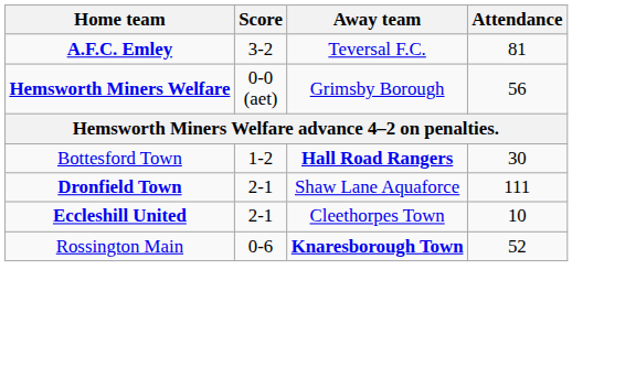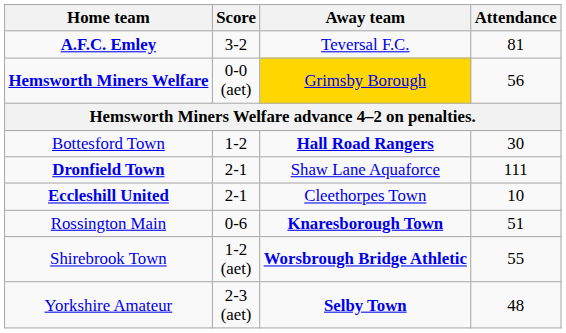 <table class="wikitable" style="text-align: center">
 <tr>
 <th>Home team</th>
 <th>Score</th>
 <th>Away team</th>
 <th>Attendance</th>
 </tr>
 <tr>
 <td><strong><a href='#'>A.F.C. Emley</a></strong></td>
 <td>3-2</td>
 <td><a href='#'>Teversal F.C.</a></td>
 <td>81</td>
 </tr>
 <tr>
 <td><strong><a href='#'>Hemsworth Miners Welfare</a></strong></td>
 <td>0-0<br>(aet)</td>
-<td><a href='#'>Grimsby Borough</a></td>
+<td style="background: gold;"><a href='#'>Grimsby Borough</a></td>
 <td>56</td>
 </tr>
 <tr>
 <th colspan="4"><strong>Hemsworth Miners Welfare advance 4–2 on penalties.</strong></th>
 </tr>
 <tr>
 <td><a href='#'>Bottesford Town</a></td>
 <td>1-2</td>
 <td><strong><a href='#'>Hall Road Rangers</a></strong></td>
 <td>30</td>
 </tr>
 <tr>
 <td><strong><a href='#'>Dronfield Town</a></strong></td>
 <td>2-1</td>
 <td><a href='#'>Shaw Lane Aquaforce</a></td>
 <td>111</td>
 </tr>
 <tr>
 <td><strong><a href='#'>Eccleshill United</a></strong></td>
 <td>2-1</td>
 <td><a href='#'>Cleethorpes Town</a></td>
 <td>10</td>
 </tr>
 <tr>
 <td><a href='#'>Rossington Main</a></td>
 <td>0-6</td>
 <td><strong><a href='#'>Knaresborough Town</a></strong></td>
-<td>52</td>
+<td>51</td>
+</tr>
+<tr>
+<td><a href='#'>Shirebrook Town</a></td>
+<td>1-2<br>(aet)</td>
+<td><strong><a href='#'>Worsbrough Bridge Athletic</a></strong></td>
+<td>55</td>
+</tr>
+<tr>
+<td><a href='#'>Yorkshire Amateur</a></td>
+<td>2-3<br>(aet)</td>
+<td><strong><a href='#'>Selby Town</a></strong></td>
+<td>48</td>
 </tr>
 </table>
